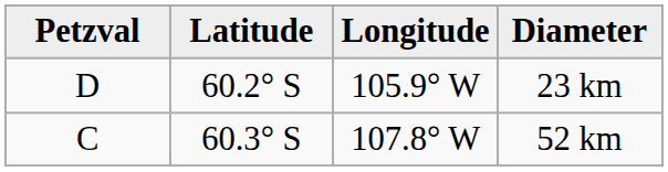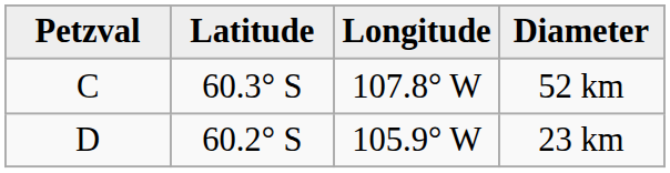 <table class="wikitable">
 <tr>
 <th width="25%" style="background:#eeeeee;">Petzval</th>
 <th width="25%" style="background:#eeeeee;">Latitude</th>
 <th width="25%" style="background:#eeeeee;">Longitude</th>
 <th width="25%" style="background:#eeeeee;">Diameter</th>
 </tr>
 <tr>
+<td align="center">C</td>
+<td align="center">60.3° S</td>
+<td align="center">107.8° W</td>
+<td align="center">52 km</td>
+</tr>
+<tr>
 <td align="center">D</td>
 <td align="center">60.2° S</td>
 <td align="center">105.9° W</td>
 <td align="center">23 km</td>
 </tr>
-<tr>
-<td align="center">C</td>
-<td align="center">60.3° S</td>
-<td align="center">107.8° W</td>
-<td align="center">52 km</td>
-</tr>
 </table>
